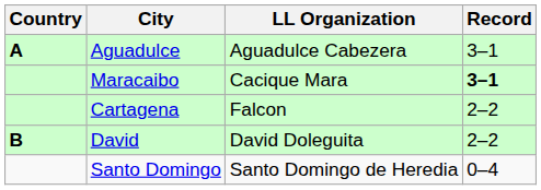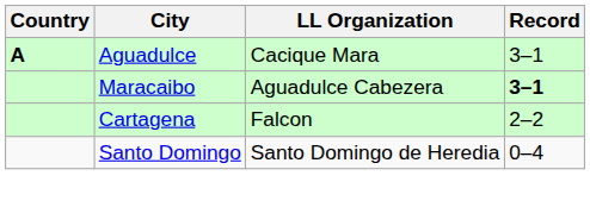 <table class="wikitable">
 <tr>
 <th>Country</th>
 <th>City</th>
 <th>LL Organization</th>
 <th>Record</th>
 </tr>
 <tr bgcolor="ccffcc">
 <td><strong> A</strong></td>
 <td><a href='#'>Aguadulce</a></td>
-<td>Aguadulce Cabezera</td>
+<td>Cacique Mara</td>
 <td>3–1</td>
 </tr>
 <tr bgcolor="ccffcc">
 <td><strong></strong></td>
 <td><a href='#'>Maracaibo</a></td>
-<td>Cacique Mara</td>
+<td>Aguadulce Cabezera</td>
 <td><strong>3–1</strong></td>
 </tr>
 <tr bgcolor="ccffcc">
 <td><strong></strong></td>
 <td><a href='#'>Cartagena</a></td>
 <td>Falcon</td>
-<td>2–2</td>
-</tr>
-<tr bgcolor="ccffcc">
-<td><strong> B</strong></td>
-<td><a href='#'>David</a></td>
-<td>David Doleguita</td>
 <td>2–2</td>
 </tr>
 <tr>
 <td><strong></strong></td>
 <td><a href='#'>Santo Domingo</a></td>
 <td>Santo Domingo de Heredia</td>
 <td>0–4</td>
 </tr>
 </table>
